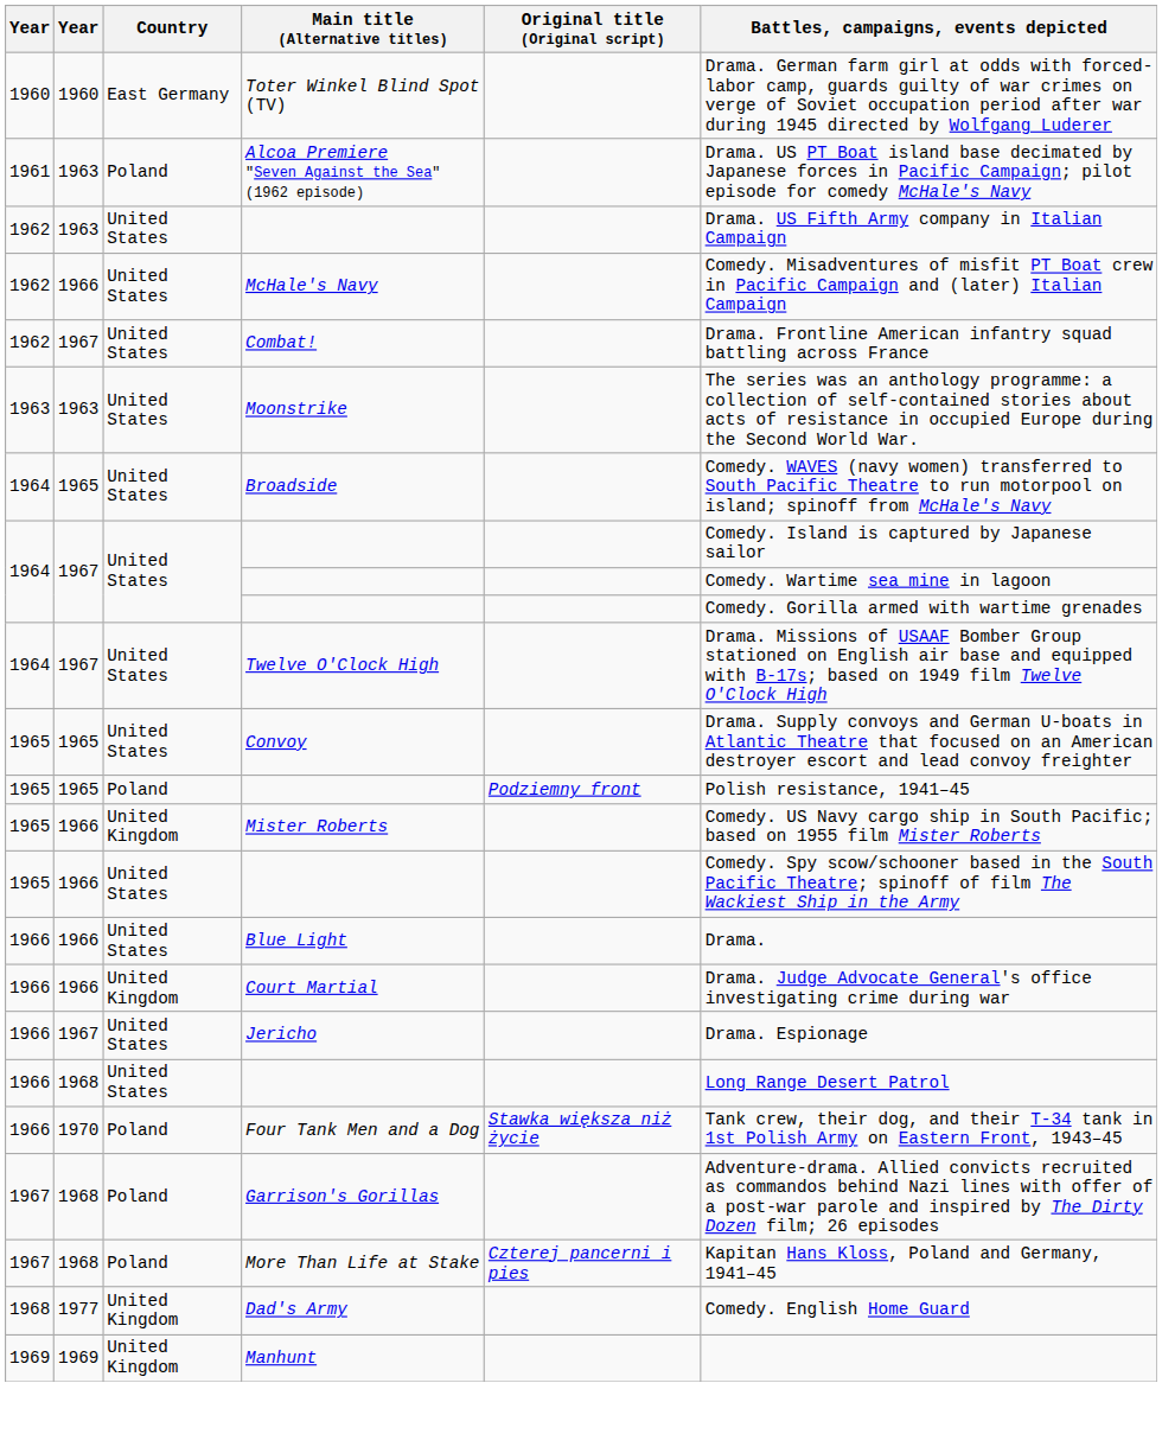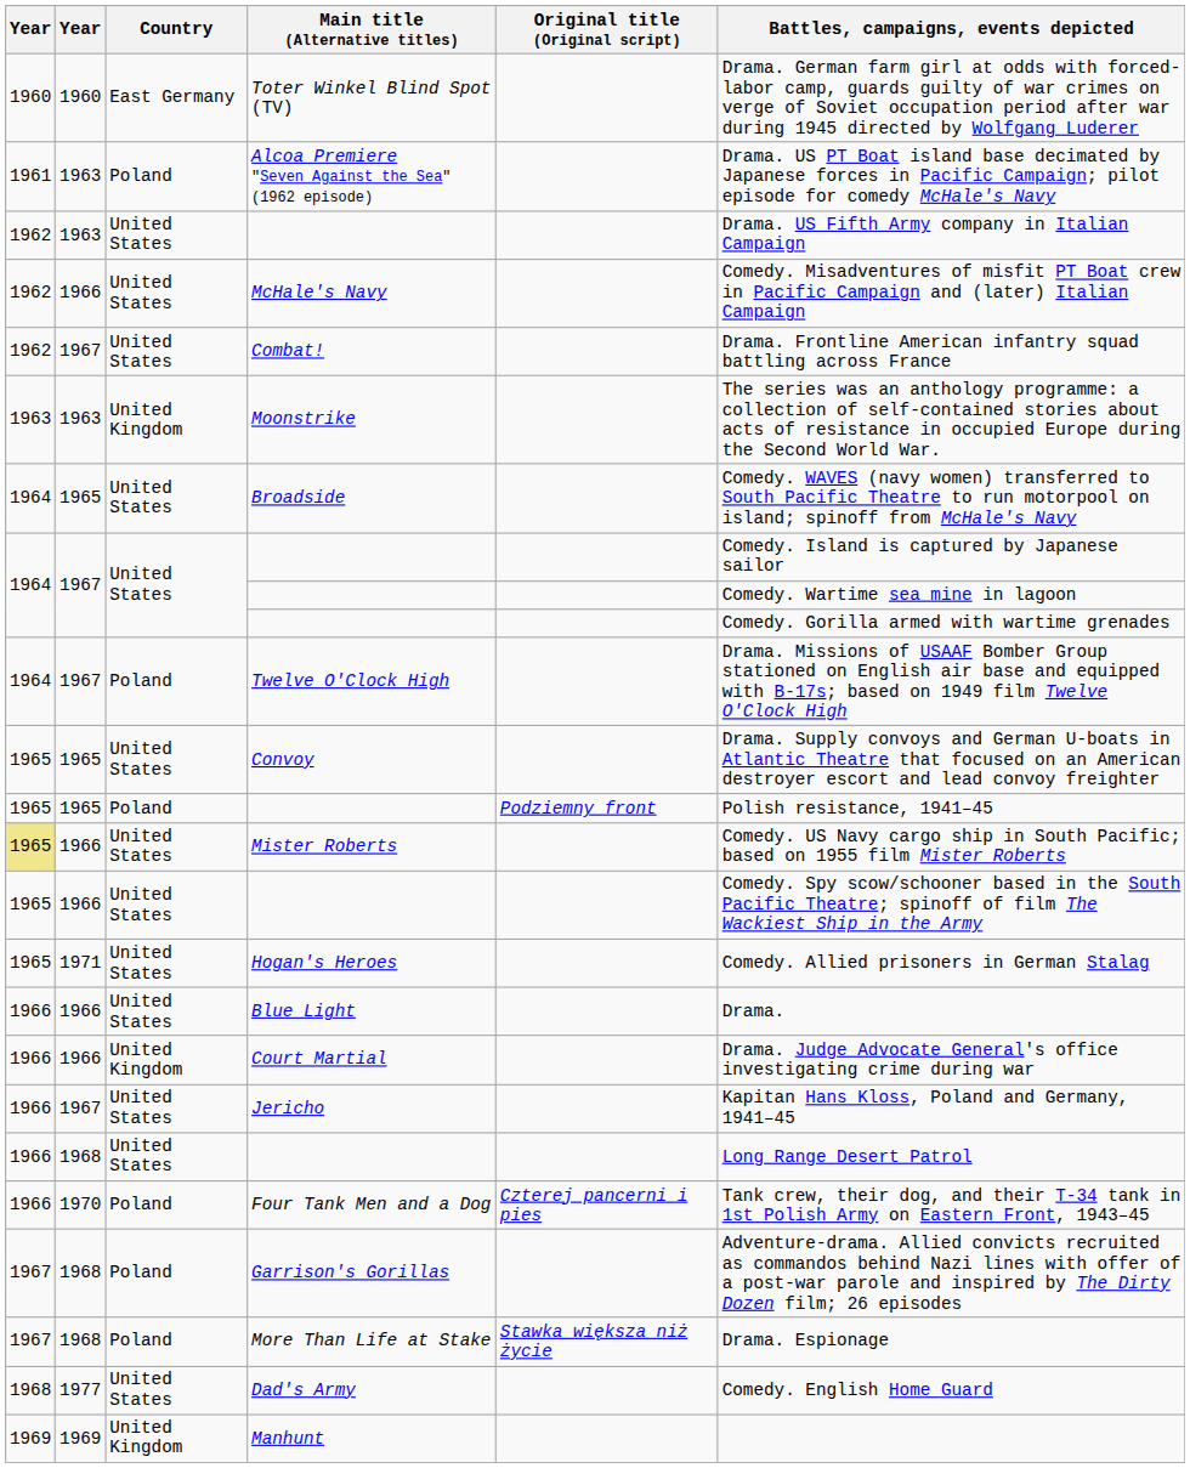 <table class="wikitable sortable" style="width:100%;">
 <tr>
 <th class="unsortable">Year</th>
 <th class="unsortable">Year<br></th>
 <th width=100>Country</th>
 <th width=180>Main title<br><small>(Alternative titles)</small></th>
 <th width=160>Original title<br><small>(Original script)</small></th>
 <th class="unsortable">Battles, campaigns, events depicted<br></th>
 </tr>
 <tr>
 <td>1960</td>
 <td>1960</td>
 <td>East Germany</td>
 <td><em>Toter Winkel Blind Spot</em> (TV)</td>
 <td></td>
 <td>Drama. German farm girl at odds with forced-labor camp, guards guilty of war crimes on verge of Soviet occupation period after war during 1945 directed by <a href='#'>Wolfgang Luderer</a></td>
 </tr>
 <tr>
 <td>1961</td>
 <td>1963</td>
 <td>Poland</td>
 <td><em><a href='#'>Alcoa Premiere</a></em><br><small>"<a href='#'>Seven Against the Sea</a>" (1962 episode)</small></td>
 <td></td>
 <td>Drama. US <a href='#'>PT Boat</a> island base decimated by Japanese forces in <a href='#'>Pacific Campaign</a>; pilot episode for comedy <em><a href='#'>McHale's Navy</a></em></td>
 </tr>
 <tr>
 <td>1962</td>
 <td>1963</td>
 <td>United States</td>
 <td><em></em></td>
 <td></td>
 <td>Drama. <a href='#'>US Fifth Army</a> company in <a href='#'>Italian Campaign</a></td>
 </tr>
 <tr>
 <td>1962</td>
 <td>1966</td>
 <td>United States</td>
 <td><em><a href='#'>McHale's Navy</a></em></td>
 <td></td>
 <td>Comedy. Misadventures of misfit <a href='#'>PT Boat</a> crew in <a href='#'>Pacific Campaign</a> and (later) <a href='#'>Italian Campaign</a></td>
 </tr>
 <tr>
 <td>1962</td>
 <td>1967</td>
 <td>United States</td>
 <td><em><a href='#'>Combat!</a></em></td>
 <td></td>
 <td>Drama. Frontline American infantry squad battling across France</td>
 </tr>
 <tr>
 <td>1963</td>
 <td>1963</td>
-<td>United States</td>
+<td>United Kingdom</td>
 <td><em><a href='#'>Moonstrike</a></em></td>
 <td></td>
 <td>The series was an anthology programme: a collection of self-contained stories about acts of resistance in occupied Europe during the Second World War.</td>
 </tr>
 <tr>
 <td>1964</td>
 <td>1965</td>
 <td>United States</td>
 <td><em><a href='#'>Broadside</a></em></td>
 <td></td>
 <td>Comedy. <a href='#'>WAVES</a> (navy women) transferred to <a href='#'>South Pacific Theatre</a> to run motorpool on island; spinoff from <em><a href='#'>McHale's Navy</a></em></td>
 </tr>
 <tr>
 <td rowspan=3>1964</td>
 <td rowspan=3>1967</td>
 <td rowspan=3>United States</td>
 <td></td>
 <td></td>
 <td>Comedy. Island is captured by Japanese sailor</td>
 </tr>
 <tr>
 <td></td>
 <td></td>
 <td>Comedy. Wartime <a href='#'>sea mine</a> in lagoon</td>
 </tr>
 <tr>
 <td></td>
 <td></td>
 <td>Comedy. Gorilla armed with wartime grenades</td>
 </tr>
 <tr>
 <td>1964</td>
 <td>1967</td>
-<td>United States</td>
+<td>Poland</td>
 <td><em><a href='#'>Twelve O'Clock High</a></em></td>
 <td></td>
 <td>Drama. Missions of <a href='#'>USAAF</a> Bomber Group stationed on English air base and equipped with <a href='#'>B-17s</a>; based on 1949 film <em><a href='#'>Twelve O'Clock High</a></em></td>
 </tr>
 <tr>
 <td>1965</td>
 <td>1965</td>
 <td>United States</td>
 <td><em><a href='#'>Convoy</a></em></td>
 <td></td>
 <td>Drama. Supply convoys and German U-boats in <a href='#'>Atlantic Theatre</a> that focused on an American destroyer escort and lead convoy freighter</td>
 </tr>
 <tr>
 <td>1965</td>
 <td>1965</td>
 <td>Poland</td>
 <td><em></em></td>
 <td><em><a href='#'>Podziemny front</a></em><br></td>
 <td>Polish resistance, 1941–45</td>
 </tr>
 <tr>
-<td>1965</td>
+<td style="background: khaki;">1965</td>
 <td>1966</td>
-<td>United Kingdom</td>
+<td>United States</td>
 <td><em><a href='#'>Mister Roberts</a></em></td>
 <td></td>
 <td>Comedy. US Navy cargo ship in South Pacific; based on 1955 film <em><a href='#'>Mister Roberts</a></em></td>
 </tr>
 <tr>
 <td>1965</td>
 <td>1966</td>
 <td>United States</td>
 <td><em></em></td>
 <td></td>
 <td>Comedy. Spy scow/schooner based in the <a href='#'>South Pacific Theatre</a>; spinoff of film <em><a href='#'>The Wackiest Ship in the Army</a></em></td>
+</tr>
+<tr>
+<td>1965</td>
+<td>1971</td>
+<td>United States</td>
+<td><em><a href='#'>Hogan's Heroes</a></em></td>
+<td></td>
+<td>Comedy. Allied prisoners in German <a href='#'>Stalag</a></td>
 </tr>
 <tr>
 <td>1966</td>
 <td>1966</td>
 <td>United States</td>
 <td><em><a href='#'>Blue Light</a></em></td>
 <td></td>
 <td>Drama.</td>
 </tr>
 <tr>
 <td>1966</td>
 <td>1966</td>
 <td>United Kingdom</td>
 <td><em><a href='#'>Court Martial</a></em></td>
 <td></td>
 <td>Drama. <a href='#'>Judge Advocate General</a>'s office investigating crime during war</td>
 </tr>
 <tr>
 <td>1966</td>
 <td>1967</td>
 <td>United States</td>
 <td><em><a href='#'>Jericho</a></em></td>
 <td></td>
-<td>Drama. Espionage</td>
+<td>Kapitan <a href='#'>Hans Kloss</a>, Poland and Germany, 1941–45</td>
 </tr>
 <tr>
 <td>1966</td>
 <td>1968</td>
 <td>United States</td>
 <td><em></em></td>
 <td></td>
 <td><a href='#'>Long Range Desert Patrol</a></td>
 </tr>
 <tr>
 <td>1966</td>
 <td>1970</td>
 <td>Poland</td>
 <td><em>Four Tank Men and a Dog</em></td>
-<td><em><a href='#'>Stawka większa niż życie</a></em></td>
+<td><em><a href='#'>Czterej pancerni i pies</a></em></td>
 <td>Tank crew, their dog, and their <a href='#'>T-34</a> tank in <a href='#'>1st Polish Army</a> on <a href='#'>Eastern Front</a>, 1943–45</td>
 </tr>
 <tr>
 <td>1967</td>
 <td>1968</td>
 <td>Poland</td>
 <td><em><a href='#'>Garrison's Gorillas</a></em></td>
 <td></td>
 <td>Adventure-drama. Allied convicts recruited as commandos behind Nazi lines with offer of a post-war parole and inspired by <em><a href='#'>The Dirty Dozen</a></em> film; 26 episodes</td>
 </tr>
 <tr>
 <td>1967</td>
 <td>1968</td>
 <td>Poland</td>
 <td><em>More Than Life at Stake</em></td>
-<td><em><a href='#'>Czterej pancerni i pies</a></em></td>
-<td>Kapitan <a href='#'>Hans Kloss</a>, Poland and Germany, 1941–45</td>
+<td><em><a href='#'>Stawka większa niż życie</a></em></td>
+<td>Drama. Espionage</td>
 </tr>
 <tr>
 <td>1968</td>
 <td>1977</td>
-<td>United Kingdom</td>
+<td>United States</td>
 <td><em><a href='#'>Dad's Army</a></em></td>
 <td></td>
 <td>Comedy. English <a href='#'>Home Guard</a></td>
 </tr>
 <tr>
 <td>1969</td>
 <td>1969</td>
 <td>United Kingdom</td>
 <td><em><a href='#'>Manhunt</a></em></td>
 <td></td>
 <td></td>
 </tr>
 </table>
